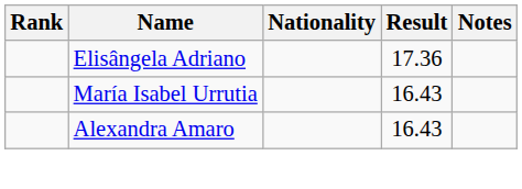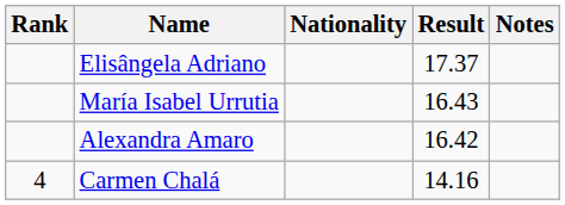 <table class="wikitable sortable" style="text-align:center">
 <tr>
 <th>Rank</th>
 <th>Name</th>
 <th>Nationality</th>
 <th>Result</th>
 <th>Notes</th>
 </tr>
 <tr>
 <td></td>
 <td align=left><a href='#'>Elisângela Adriano</a></td>
 <td align=left></td>
-<td>17.36</td>
+<td>17.37</td>
 <td></td>
 </tr>
 <tr>
 <td></td>
 <td align=left><a href='#'>María Isabel Urrutia</a></td>
 <td align=left></td>
 <td>16.43</td>
 <td></td>
 </tr>
 <tr>
 <td></td>
 <td align=left><a href='#'>Alexandra Amaro</a></td>
 <td align=left></td>
-<td>16.43</td>
+<td>16.42</td>
+<td></td>
+</tr>
+<tr>
+<td>4</td>
+<td align=left><a href='#'>Carmen Chalá</a></td>
+<td align=left></td>
+<td>14.16</td>
 <td></td>
 </tr>
 </table>
